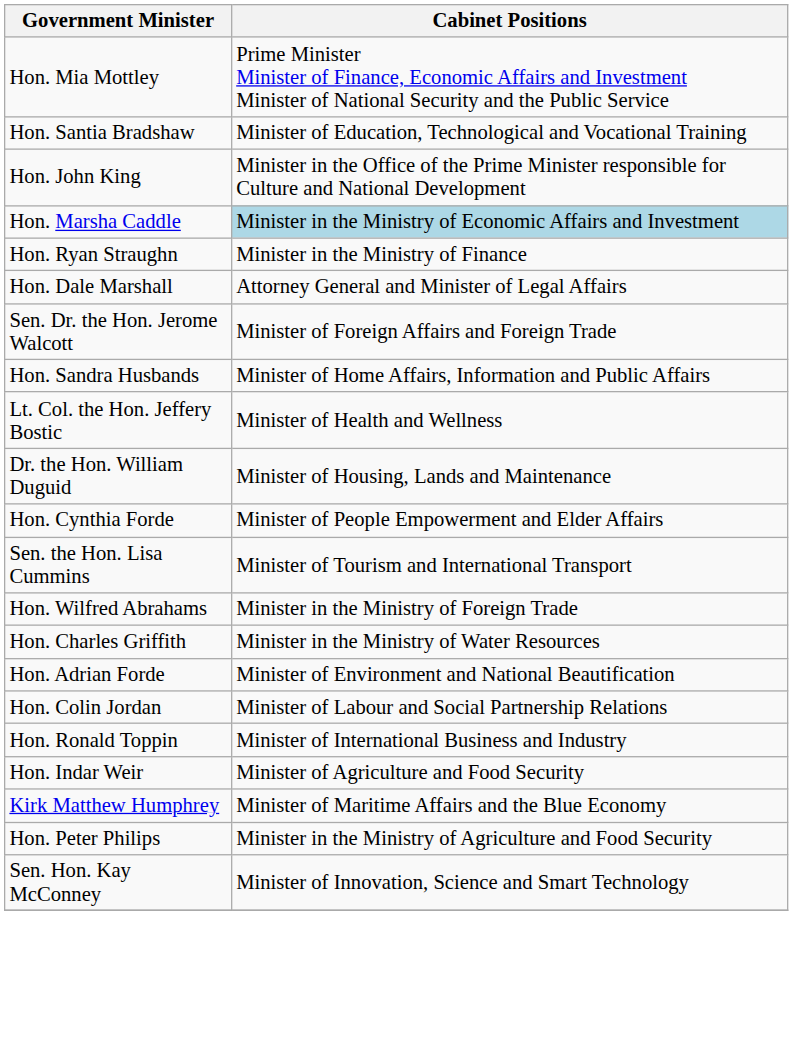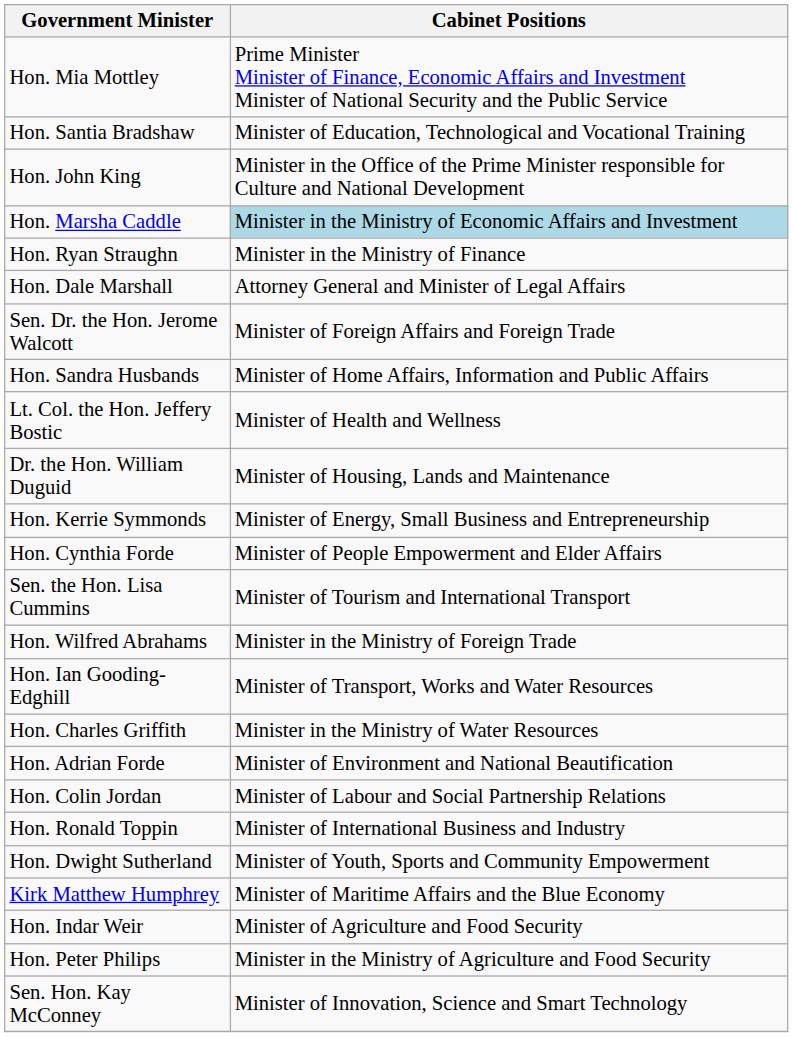 <table class="wikitable">
 <tr>
 <th>Government Minister</th>
 <th>Cabinet Positions</th>
 </tr>
 <tr>
 <td>Hon. Mia Mottley</td>
 <td>Prime Minister<br><a href='#'>Minister of Finance, Economic Affairs and Investment</a><br>Minister of National Security and the Public Service</td>
 </tr>
 <tr>
 <td>Hon. Santia Bradshaw</td>
 <td>Minister of Education, Technological and Vocational Training</td>
 </tr>
 <tr>
 <td>Hon. John King</td>
 <td>Minister in the Office of the Prime Minister responsible for Culture and National Development</td>
 </tr>
 <tr>
 <td>Hon. <a href='#'>Marsha Caddle</a></td>
 <td style="background: lightblue;">Minister in the Ministry of Economic Affairs and Investment</td>
 </tr>
 <tr>
 <td>Hon. Ryan Straughn</td>
 <td>Minister in the Ministry of Finance</td>
 </tr>
 <tr>
 <td>Hon. Dale Marshall</td>
 <td>Attorney General and Minister of Legal Affairs</td>
 </tr>
 <tr>
 <td>Sen. Dr. the Hon. Jerome Walcott</td>
 <td>Minister of Foreign Affairs and Foreign Trade</td>
 </tr>
 <tr>
 <td>Hon. Sandra Husbands</td>
 <td>Minister of Home Affairs, Information and Public Affairs</td>
 </tr>
 <tr>
 <td>Lt. Col. the Hon. Jeffery Bostic</td>
 <td>Minister of Health and Wellness</td>
 </tr>
 <tr>
 <td>Dr. the Hon. William Duguid</td>
 <td>Minister of Housing, Lands and Maintenance</td>
 </tr>
 <tr>
+<td>Hon. Kerrie Symmonds</td>
+<td>Minister of Energy, Small Business and Entrepreneurship</td>
+</tr>
+<tr>
 <td>Hon. Cynthia Forde</td>
 <td>Minister of People Empowerment and Elder Affairs</td>
 </tr>
 <tr>
 <td>Sen. the Hon. Lisa Cummins</td>
 <td>Minister of Tourism and International Transport</td>
 </tr>
 <tr>
 <td>Hon. Wilfred Abrahams</td>
 <td>Minister in the Ministry of Foreign Trade</td>
+</tr>
+<tr>
+<td>Hon. Ian Gooding-Edghill</td>
+<td>Minister of Transport, Works and Water Resources</td>
 </tr>
 <tr>
 <td>Hon. Charles Griffith</td>
 <td>Minister in the Ministry of Water Resources</td>
 </tr>
 <tr>
 <td>Hon. Adrian Forde</td>
 <td>Minister of Environment and National Beautification</td>
 </tr>
 <tr>
 <td>Hon. Colin Jordan</td>
 <td>Minister of Labour and Social Partnership Relations</td>
 </tr>
 <tr>
 <td>Hon. Ronald Toppin</td>
 <td>Minister of International Business and Industry</td>
 </tr>
 <tr>
-<td>Hon. Indar Weir</td>
-<td>Minister of Agriculture and Food Security</td>
+<td>Hon. Dwight Sutherland</td>
+<td>Minister of Youth, Sports and Community Empowerment</td>
 </tr>
 <tr>
 <td><a href='#'>Kirk Matthew Humphrey</a></td>
 <td>Minister of Maritime Affairs and the Blue Economy</td>
+</tr>
+<tr>
+<td>Hon. Indar Weir</td>
+<td>Minister of Agriculture and Food Security</td>
 </tr>
 <tr>
 <td>Hon. Peter Philips</td>
 <td>Minister in the Ministry of Agriculture and Food Security</td>
 </tr>
 <tr>
 <td>Sen. Hon. Kay McConney</td>
 <td>Minister of Innovation, Science and Smart Technology</td>
 </tr>
 <tr>
 </tr>
 </table>
